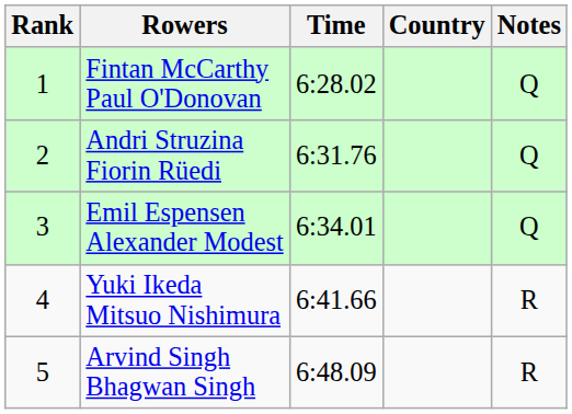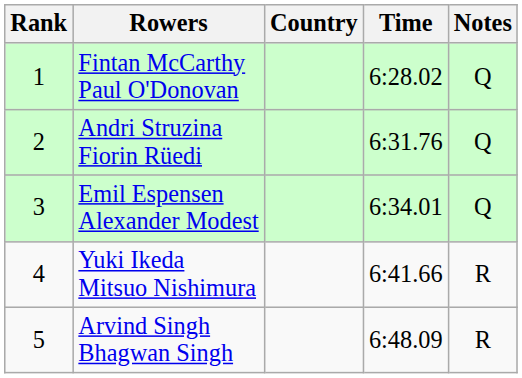 <table class="wikitable" style="text-align:center">
 <tr>
 <th>Rank</th>
 <th>Rowers</th>
+<th>Country</th>
 <th>Time</th>
-<th>Country</th>
 <th>Notes</th>
 </tr>
 <tr bgcolor=ccffcc>
 <td>1</td>
 <td align="left"><a href='#'>Fintan McCarthy</a><br><a href='#'>Paul O'Donovan</a></td>
+<td align="left"></td>
 <td>6:28.02</td>
-<td align="left"></td>
 <td>Q</td>
 </tr>
 <tr bgcolor=ccffcc>
 <td>2</td>
 <td align="left"><a href='#'>Andri Struzina</a><br><a href='#'>Fiorin Rüedi</a></td>
+<td align="left"></td>
 <td>6:31.76</td>
-<td align="left"></td>
 <td>Q</td>
 </tr>
 <tr bgcolor=ccffcc>
 <td>3</td>
 <td align="left"><a href='#'>Emil Espensen</a><br><a href='#'>Alexander Modest</a></td>
+<td align="left"></td>
 <td>6:34.01</td>
-<td align="left"></td>
 <td>Q</td>
 </tr>
 <tr>
 <td>4</td>
 <td align="left"><a href='#'>Yuki Ikeda</a><br><a href='#'>Mitsuo Nishimura</a></td>
+<td align="left"></td>
 <td>6:41.66</td>
-<td align="left"></td>
 <td>R</td>
 </tr>
 <tr>
 <td>5</td>
 <td align="left"><a href='#'>Arvind Singh</a><br><a href='#'>Bhagwan Singh</a></td>
+<td align="left"></td>
 <td>6:48.09</td>
-<td align="left"></td>
 <td>R</td>
 </tr>
 </table>
